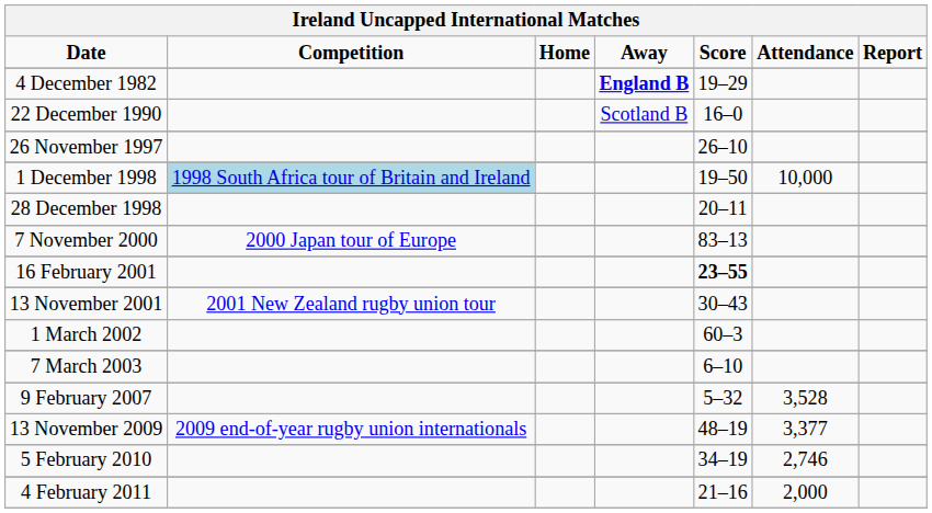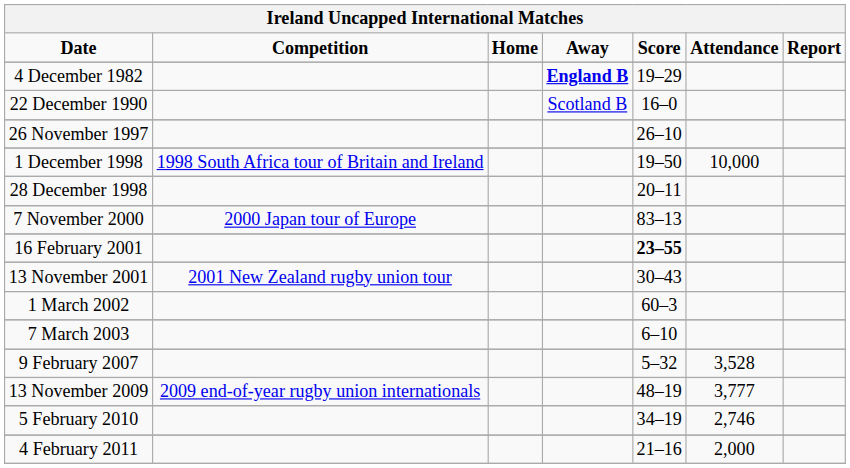 <table class="wikitable sortable collapsible collapsed" style="text-align: center;font-size:100%;">
 <tr>
 <th colspan=7>Ireland Uncapped International Matches</th>
 </tr>
 <tr>
 <td><strong>Date</strong></td>
 <td><strong>Competition</strong></td>
 <td><strong>Home</strong></td>
 <td><strong>Away</strong></td>
 <td><strong>Score</strong></td>
 <td><strong>Attendance</strong></td>
 <td><strong>Report</strong></td>
 </tr>
 <tr>
 </tr>
 <tr>
 <td>4 December 1982</td>
 <td></td>
 <td></td>
 <td><strong> <a href='#'>England B</a></strong></td>
 <td>19–29</td>
 <td></td>
 <td></td>
 </tr>
 <tr>
 </tr>
 <tr>
 <td>22 December 1990</td>
 <td></td>
 <td><strong></strong></td>
 <td> <a href='#'>Scotland B</a></td>
 <td>16–0</td>
 <td></td>
 <td></td>
 </tr>
 <tr>
 </tr>
 <tr>
 <td>26 November 1997</td>
 <td></td>
 <td><strong></strong></td>
 <td></td>
 <td>26–10</td>
 <td></td>
 <td></td>
 </tr>
 <tr>
 </tr>
 <tr>
 <td>1 December 1998</td>
-<td style="background: lightblue;"><a href='#'>1998 South Africa tour of Britain and Ireland</a></td>
+<td><a href='#'>1998 South Africa tour of Britain and Ireland</a></td>
 <td></td>
 <td><strong></strong></td>
 <td>19–50</td>
 <td>10,000</td>
 <td></td>
 </tr>
 <tr>
 </tr>
 <tr>
 <td>28 December 1998</td>
 <td></td>
 <td><strong></strong></td>
 <td></td>
 <td>20–11</td>
 <td></td>
 <td></td>
 </tr>
 <tr>
 </tr>
 <tr>
 <td>7 November 2000</td>
 <td><a href='#'>2000 Japan tour of Europe</a></td>
 <td><strong></strong></td>
 <td></td>
 <td>83–13</td>
 <td></td>
 <td></td>
 </tr>
 <tr>
 </tr>
 <tr>
 <td>16 February 2001</td>
 <td></td>
 <td></td>
 <td><strong></strong></td>
 <td><strong>23–55</strong></td>
 <td></td>
 <td></td>
 </tr>
 <tr>
 </tr>
 <tr>
 <td>13 November 2001</td>
 <td><a href='#'>2001 New Zealand rugby union tour</a></td>
 <td></td>
 <td><strong></strong></td>
 <td>30–43</td>
 <td></td>
 <td></td>
 </tr>
 <tr>
 </tr>
 <tr>
 <td>1 March 2002</td>
 <td></td>
 <td><strong></strong></td>
 <td></td>
 <td>60–3</td>
 <td></td>
 <td></td>
 </tr>
 <tr>
 </tr>
 <tr>
 <td>7 March 2003</td>
 <td></td>
 <td></td>
 <td><strong></strong></td>
 <td>6–10</td>
 <td></td>
 <td></td>
 </tr>
 <tr>
 </tr>
 <tr>
 <td>9 February 2007</td>
 <td></td>
 <td></td>
 <td><strong></strong></td>
 <td>5–32</td>
 <td>3,528</td>
 <td></td>
 </tr>
 <tr>
 </tr>
 <tr>
 <td>13 November 2009</td>
 <td><a href='#'>2009 end-of-year rugby union internationals</a></td>
 <td><strong></strong></td>
 <td></td>
 <td>48–19</td>
-<td>3,377</td>
+<td>3,777</td>
 <td></td>
 </tr>
 <tr>
 </tr>
 <tr>
 <td>5 February 2010</td>
 <td></td>
 <td><strong></strong></td>
 <td></td>
 <td>34–19</td>
 <td>2,746</td>
 <td></td>
 </tr>
 <tr>
 </tr>
 <tr>
 <td>4 February 2011</td>
 <td></td>
 <td><strong></strong></td>
 <td></td>
 <td>21–16</td>
 <td>2,000</td>
 <td></td>
 </tr>
 <tr>
 </tr>
 <tr>
 </tr>
 </table>
